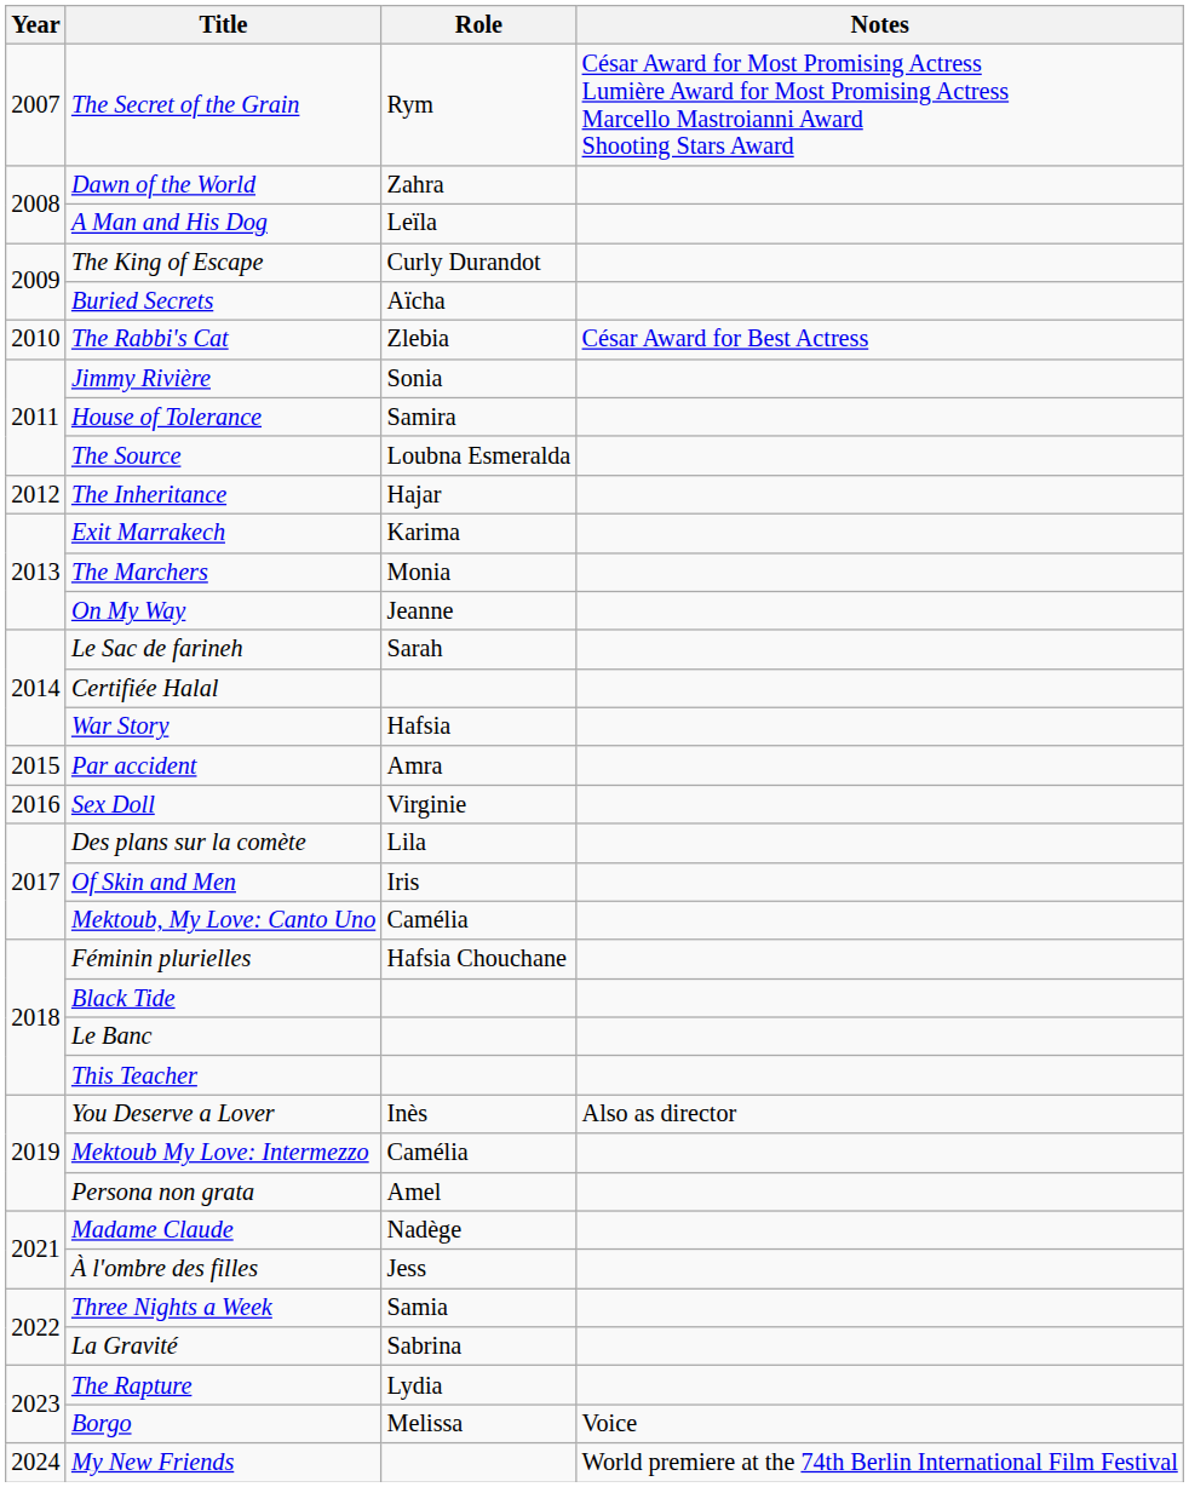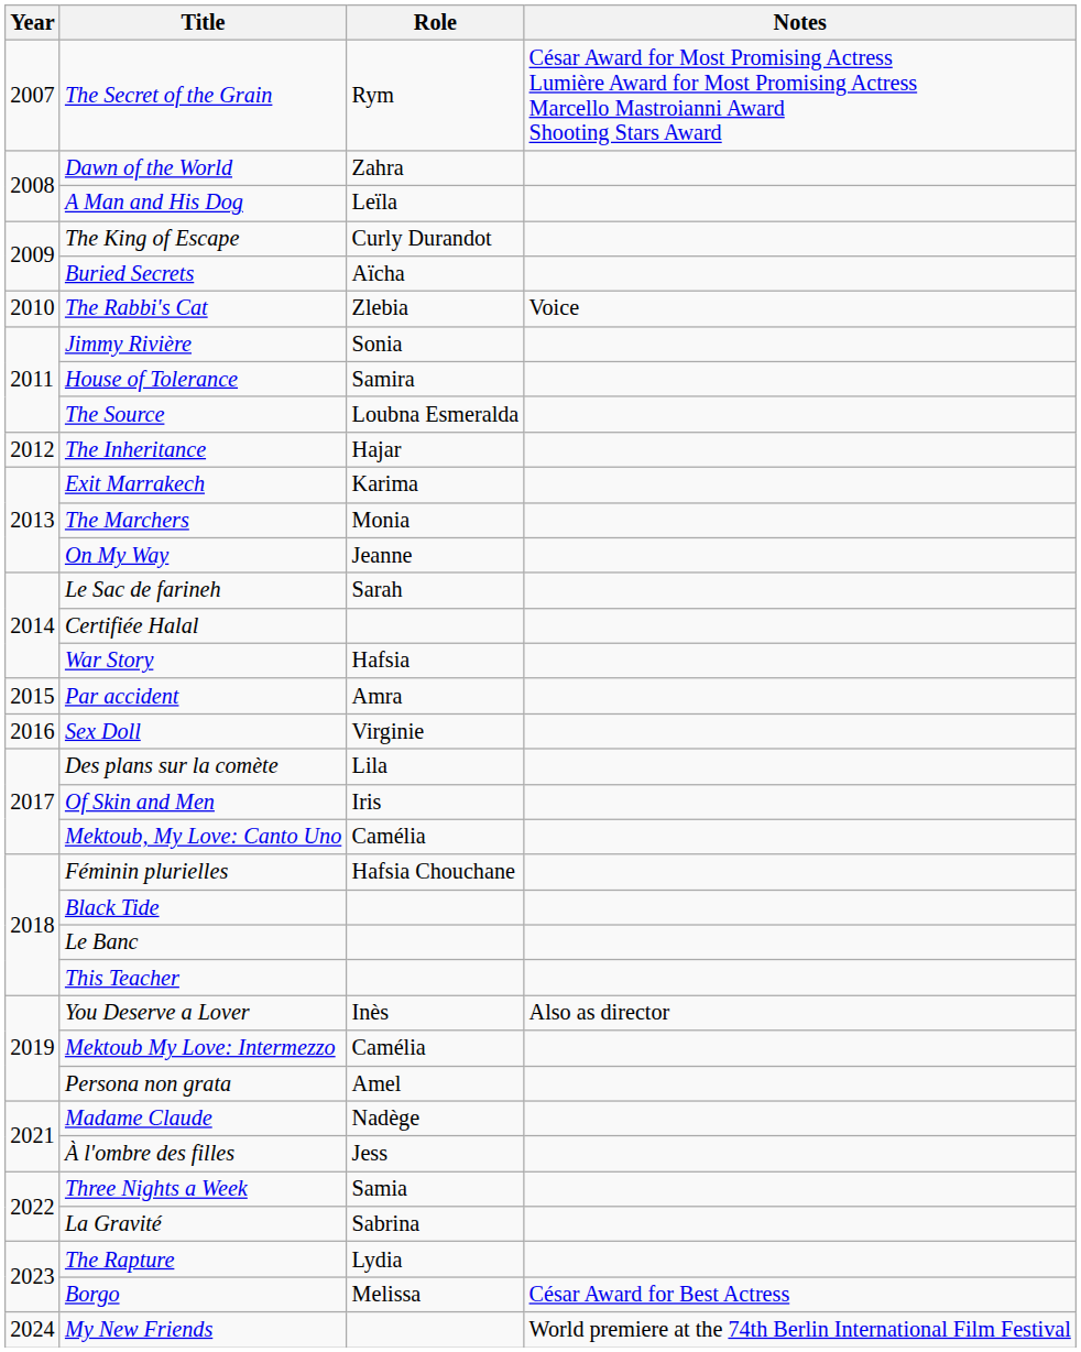 <table class="wikitable sortable">
 <tr>
 <th>Year</th>
 <th>Title</th>
 <th>Role</th>
 <th class="unsortable">Notes</th>
 </tr>
 <tr>
 <td>2007</td>
 <td><em><a href='#'>The Secret of the Grain</a></em></td>
 <td>Rym</td>
 <td><a href='#'>César Award for Most Promising Actress</a><br><a href='#'>Lumière Award for Most Promising Actress</a><br><a href='#'>Marcello Mastroianni Award</a><br><a href='#'>Shooting Stars Award</a></td>
 </tr>
 <tr>
 <td rowspan="2">2008</td>
 <td><em><a href='#'>Dawn of the World</a></em></td>
 <td>Zahra</td>
 <td></td>
 </tr>
 <tr>
 <td><em><a href='#'>A Man and His Dog</a></em></td>
 <td>Leïla</td>
 <td></td>
 </tr>
 <tr>
 <td rowspan="2">2009</td>
 <td><em>The King of Escape</em></td>
 <td>Curly Durandot</td>
 <td></td>
 </tr>
 <tr>
 <td><em><a href='#'>Buried Secrets</a></em></td>
 <td>Aïcha</td>
 <td></td>
 </tr>
 <tr>
 <td>2010</td>
 <td><em><a href='#'>The Rabbi's Cat</a></em></td>
 <td>Zlebia</td>
-<td><a href='#'>César Award for Best Actress</a></td>
+<td>Voice</td>
 </tr>
 <tr>
 <td rowspan="3">2011</td>
 <td><em><a href='#'>Jimmy Rivière</a></em></td>
 <td>Sonia</td>
 <td></td>
 </tr>
 <tr>
 <td><em><a href='#'>House of Tolerance</a></em></td>
 <td>Samira</td>
 <td></td>
 </tr>
 <tr>
 <td><em><a href='#'>The Source</a></em></td>
 <td>Loubna Esmeralda</td>
 <td></td>
 </tr>
 <tr>
 <td>2012</td>
 <td><em><a href='#'>The Inheritance</a></em></td>
 <td>Hajar</td>
 <td></td>
 </tr>
 <tr>
 <td rowspan="3">2013</td>
 <td><em><a href='#'>Exit Marrakech</a></em></td>
 <td>Karima</td>
 <td></td>
 </tr>
 <tr>
 <td><em><a href='#'>The Marchers</a></em></td>
 <td>Monia</td>
 <td></td>
 </tr>
 <tr>
 <td><em><a href='#'>On My Way</a></em></td>
 <td>Jeanne</td>
 <td></td>
 </tr>
 <tr>
 <td rowspan="3">2014</td>
 <td><em>Le Sac de farineh</em></td>
 <td>Sarah</td>
 <td></td>
 </tr>
 <tr>
 <td><em>Certifiée Halal</em></td>
 <td></td>
 <td></td>
 </tr>
 <tr>
 <td><em><a href='#'>War Story</a></em></td>
 <td>Hafsia</td>
 <td></td>
 </tr>
 <tr>
 <td>2015</td>
 <td><em><a href='#'>Par accident</a></em></td>
 <td>Amra</td>
 <td></td>
 </tr>
 <tr>
 <td>2016</td>
 <td><em><a href='#'>Sex Doll</a></em></td>
 <td>Virginie</td>
 <td></td>
 </tr>
 <tr>
 <td rowspan="3">2017</td>
 <td><em>Des plans sur la comète</em></td>
 <td>Lila</td>
 <td></td>
 </tr>
 <tr>
 <td><em><a href='#'>Of Skin and Men</a></em></td>
 <td>Iris</td>
 <td></td>
 </tr>
 <tr>
 <td><em><a href='#'>Mektoub, My Love: Canto Uno</a></em></td>
 <td>Camélia</td>
 <td></td>
 </tr>
 <tr>
 <td rowspan="4">2018</td>
 <td><em>Féminin plurielles</em></td>
 <td>Hafsia Chouchane</td>
 <td></td>
 </tr>
 <tr>
 <td><em><a href='#'>Black Tide</a></em></td>
 <td></td>
 <td></td>
 </tr>
 <tr>
 <td><em>Le Banc</em></td>
 <td></td>
 <td></td>
 </tr>
 <tr>
 <td><em><a href='#'>This Teacher</a></em></td>
 <td></td>
 <td></td>
 </tr>
 <tr>
 <td rowspan="3">2019</td>
 <td><em>You Deserve a Lover</em></td>
 <td>Inès</td>
 <td>Also as director</td>
 </tr>
 <tr>
 <td><em><a href='#'>Mektoub My Love: Intermezzo</a></em></td>
 <td>Camélia</td>
 <td></td>
 </tr>
 <tr>
 <td><em>Persona non grata</em></td>
 <td>Amel</td>
 <td></td>
 </tr>
 <tr>
 <td rowspan="2">2021</td>
 <td><em><a href='#'>Madame Claude</a></em></td>
 <td>Nadège</td>
 <td></td>
 </tr>
 <tr>
 <td><em>À l'ombre des filles</em></td>
 <td>Jess</td>
 <td></td>
 </tr>
 <tr>
 <td rowspan="2">2022</td>
 <td><em><a href='#'>Three Nights a Week</a></em></td>
 <td>Samia</td>
 <td></td>
 </tr>
 <tr>
 <td><em>La Gravité</em></td>
 <td>Sabrina</td>
 <td></td>
 </tr>
 <tr>
 <td rowspan="2">2023</td>
 <td><em><a href='#'>The Rapture</a></em></td>
 <td>Lydia</td>
 <td></td>
 </tr>
 <tr>
 <td><em><a href='#'>Borgo</a></em></td>
 <td>Melissa</td>
-<td>Voice</td>
+<td><a href='#'>César Award for Best Actress</a></td>
 </tr>
 <tr>
 <td>2024</td>
 <td><em><a href='#'>My New Friends</a></em></td>
 <td></td>
 <td>World premiere at the <a href='#'>74th Berlin International Film Festival</a></td>
 </tr>
 </table>
